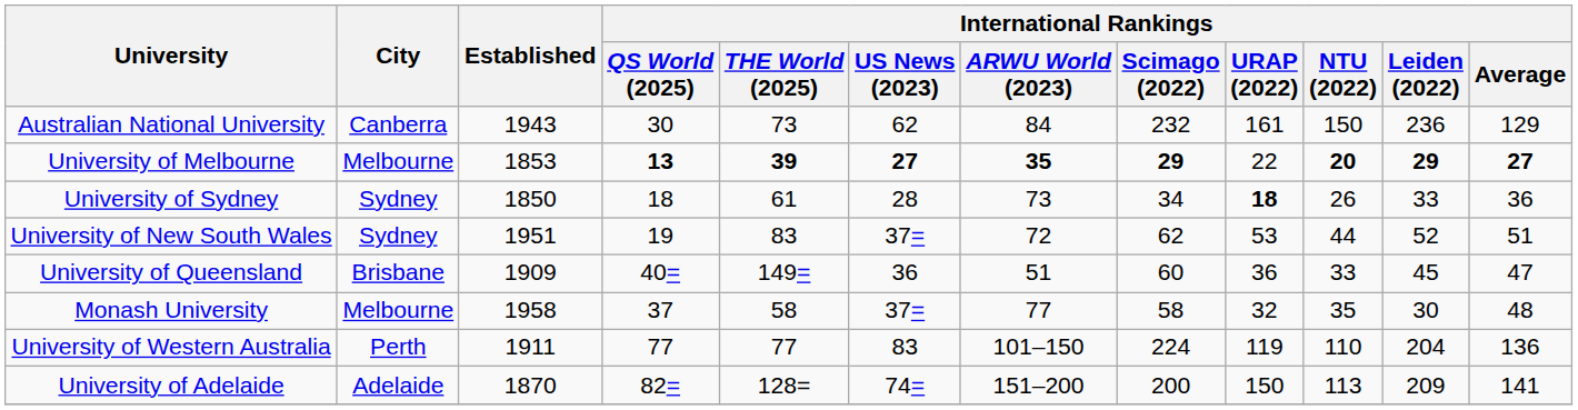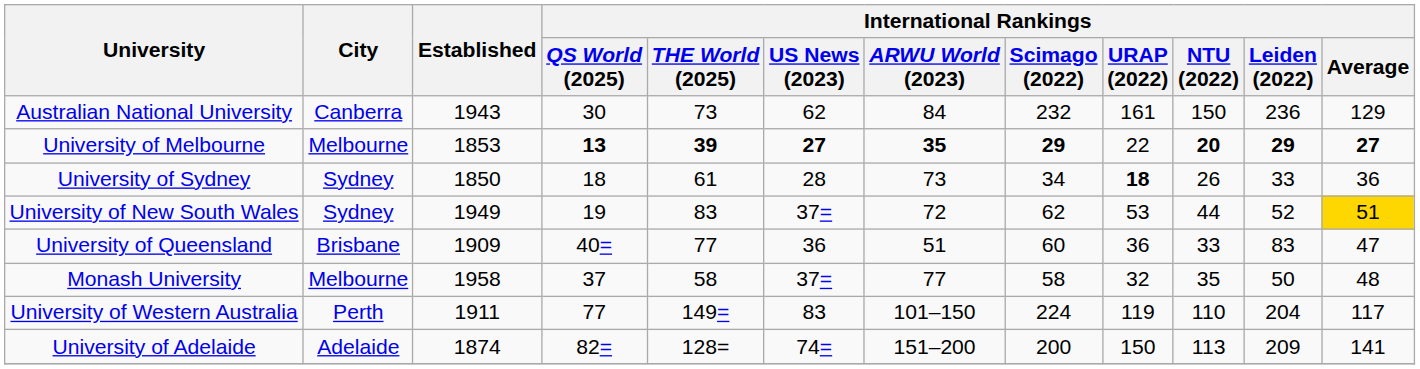 <table class="wikitable sortable" data-sort-default="13" style="text-align:center;">
 <tr>
 <th rowspan="2">University</th>
 <th rowspan="2">City</th>
 <th rowspan="2">Established</th>
 <th colspan="12">International Rankings</th>
 </tr>
 <tr>
 <th><em><a href='#'>QS World</a></em><br>(2025)</th>
 <th><em><a href='#'>THE World</a></em><br>(2025)</th>
 <th><a href='#'>US News</a><br>(2023)</th>
 <th><em><a href='#'>ARWU World</a></em><br>(2023)</th>
 <th><a href='#'>Scimago</a><br>(2022)</th>
 <th><a href='#'>URAP</a><br>(2022)</th>
 <th><a href='#'>NTU</a><br>(2022)</th>
 <th><a href='#'>Leiden</a><br>(2022)</th>
 <th>Average</th>
 </tr>
 <tr>
 <td><a href='#'>Australian National University</a></td>
 <td><a href='#'>Canberra</a></td>
 <td>1943</td>
 <td>30</td>
 <td>73</td>
 <td>62</td>
 <td>84</td>
 <td>232</td>
 <td>161</td>
 <td>150</td>
 <td>236</td>
 <td>129</td>
 </tr>
 <tr>
 <td><a href='#'>University of Melbourne</a></td>
 <td><a href='#'>Melbourne</a></td>
 <td>1853</td>
 <td><strong>13</strong></td>
 <td><strong>39</strong></td>
 <td><strong>27</strong></td>
 <td><strong>35</strong></td>
 <td><strong>29</strong></td>
 <td>22</td>
 <td><strong>20</strong></td>
 <td><strong>29</strong></td>
 <td><strong>27</strong></td>
 </tr>
 <tr>
 <td><a href='#'>University of Sydney</a></td>
 <td><a href='#'>Sydney</a></td>
 <td>1850</td>
 <td>18</td>
 <td>61</td>
 <td>28</td>
 <td>73</td>
 <td>34</td>
 <td><strong>18</strong></td>
 <td>26</td>
 <td>33</td>
 <td>36</td>
 </tr>
 <tr>
 <td><a href='#'>University of New South Wales</a></td>
 <td><a href='#'>Sydney</a></td>
-<td>1951</td>
+<td>1949</td>
 <td>19</td>
 <td>83</td>
 <td>37<a href='#'>=</a></td>
 <td>72</td>
 <td>62</td>
 <td>53</td>
 <td>44</td>
 <td>52</td>
-<td>51</td>
+<td style="background: gold;">51</td>
 </tr>
 <tr>
 <td><a href='#'>University of Queensland</a></td>
 <td><a href='#'>Brisbane</a></td>
 <td>1909</td>
 <td>40<a href='#'>=</a></td>
-<td>149<a href='#'>=</a></td>
+<td>77</td>
 <td>36</td>
 <td>51</td>
 <td>60</td>
 <td>36</td>
 <td>33</td>
-<td>45</td>
+<td>83</td>
 <td>47</td>
 </tr>
 <tr>
 <td><a href='#'>Monash University</a></td>
 <td><a href='#'>Melbourne</a></td>
 <td>1958</td>
 <td>37</td>
 <td>58</td>
 <td>37<a href='#'>=</a></td>
 <td>77</td>
 <td>58</td>
 <td>32</td>
 <td>35</td>
-<td>30</td>
+<td>50</td>
 <td>48</td>
 </tr>
 <tr>
 <td><a href='#'>University of Western Australia</a></td>
 <td><a href='#'>Perth</a></td>
 <td>1911</td>
 <td>77</td>
-<td>77</td>
+<td>149<a href='#'>=</a></td>
 <td>83</td>
 <td>101–150</td>
 <td>224</td>
 <td>119</td>
 <td>110</td>
 <td>204</td>
-<td>136</td>
+<td>117</td>
 </tr>
 <tr>
 <td><a href='#'>University of Adelaide</a></td>
 <td><a href='#'>Adelaide</a></td>
-<td>1870</td>
+<td>1874</td>
 <td>82<a href='#'>=</a></td>
 <td>128=</td>
 <td>74<a href='#'>=</a></td>
 <td>151–200</td>
 <td>200</td>
 <td>150</td>
 <td>113</td>
 <td>209</td>
 <td>141</td>
 </tr>
 <tr>
 </tr>
 </table>
